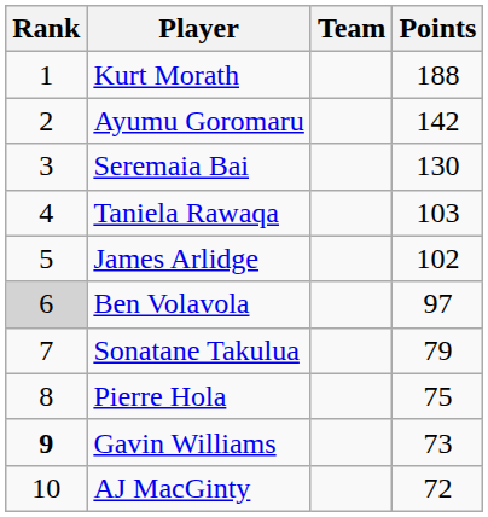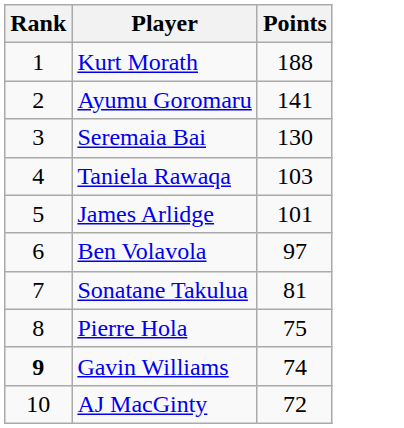 <table class="wikitable" style="text-align:left;">
 <tr>
 <th>Rank</th>
 <th>Player</th>
-<th>Team</th>
 <th>Points</th>
 </tr>
 <tr>
 <td align=center>1</td>
 <td><a href='#'>Kurt Morath</a></td>
-<td></td>
 <td align=center>188</td>
 </tr>
 <tr>
 <td align=center>2</td>
 <td><a href='#'>Ayumu Goromaru</a></td>
-<td></td>
-<td align=center>142</td>
+<td align=center>141</td>
 </tr>
 <tr>
 <td align=center>3</td>
 <td><a href='#'>Seremaia Bai</a></td>
-<td></td>
 <td align=center>130</td>
 </tr>
 <tr>
 <td align=center>4</td>
 <td><a href='#'>Taniela Rawaqa</a></td>
-<td></td>
 <td align=center>103</td>
 </tr>
 <tr>
 <td align=center>5</td>
 <td><a href='#'>James Arlidge</a></td>
-<td></td>
-<td align=center>102</td>
+<td align=center>101</td>
 </tr>
 <tr>
-<td align=center style="background: lightgrey;">6</td>
+<td align=center>6</td>
 <td><a href='#'>Ben Volavola</a></td>
-<td></td>
 <td align=center>97</td>
 </tr>
 <tr>
 <td align=center>7</td>
 <td><a href='#'>Sonatane Takulua</a></td>
-<td></td>
-<td align=center>79</td>
+<td align=center>81</td>
 </tr>
 <tr>
 <td align=center>8</td>
 <td><a href='#'>Pierre Hola</a></td>
-<td></td>
 <td align=center>75</td>
 </tr>
 <tr>
 <td align=center><strong>9</strong></td>
 <td><a href='#'>Gavin Williams</a></td>
-<td></td>
-<td align=center>73</td>
+<td align=center>74</td>
 </tr>
 <tr>
 <td align=center>10</td>
 <td><a href='#'>AJ MacGinty</a></td>
-<td></td>
 <td align=center>72</td>
 </tr>
 </table>
